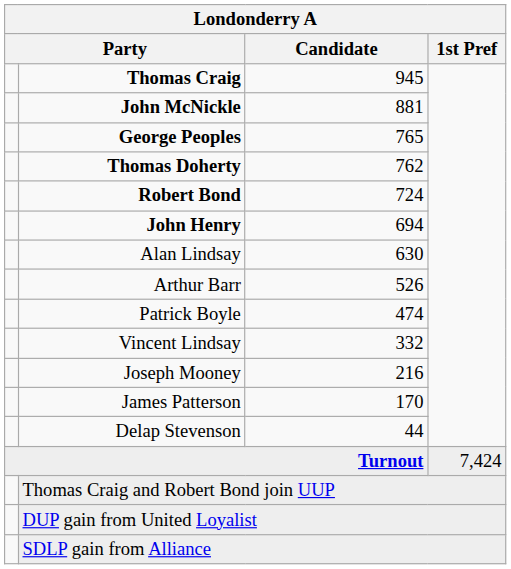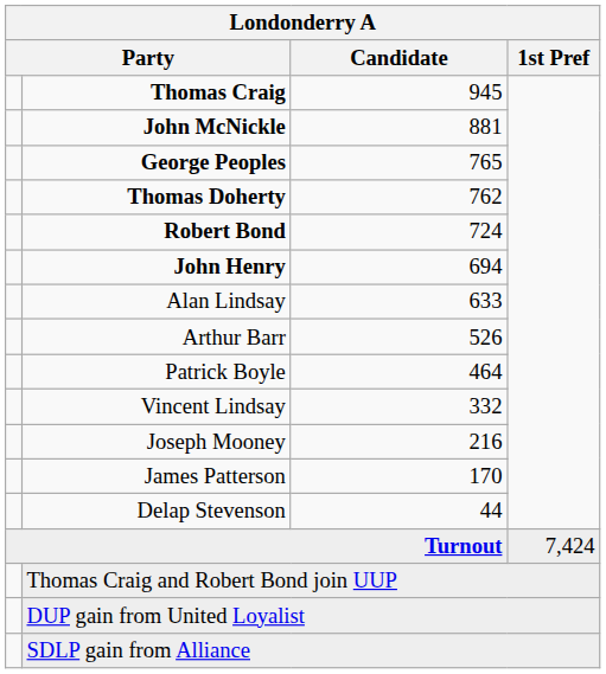 <table class="wikitable">
 <tr>
 <th colspan="4" align="center">Londonderry A</th>
 </tr>
 <tr>
 <th colspan="2" align="center" width=200>Party</th>
 <th width=150>Candidate</th>
 <th width=60>1st Pref</th>
 </tr>
 <tr>
 <td></td>
 <td align="right"><strong>Thomas Craig</strong></td>
 <td align="right">945</td>
 </tr>
 <tr>
 <td></td>
 <td align="right"><strong>John McNickle</strong></td>
 <td align="right">881</td>
 </tr>
 <tr>
 <td></td>
 <td align="right"><strong>George Peoples</strong></td>
 <td align="right">765</td>
 </tr>
 <tr>
 <td></td>
 <td align="right"><strong>Thomas Doherty</strong></td>
 <td align="right">762</td>
 </tr>
 <tr>
 <td></td>
 <td align="right"><strong>Robert Bond</strong></td>
 <td align="right">724</td>
 </tr>
 <tr>
 <td></td>
 <td align="right"><strong>John Henry</strong></td>
 <td align="right">694</td>
 </tr>
 <tr>
 <td></td>
 <td align="right">Alan Lindsay</td>
-<td align="right">630</td>
+<td align="right">633</td>
 </tr>
 <tr>
 <td></td>
 <td align="right">Arthur Barr</td>
 <td align="right">526</td>
 </tr>
 <tr>
 <td></td>
 <td align="right">Patrick Boyle</td>
-<td align="right">474</td>
+<td align="right">464</td>
 </tr>
 <tr>
 <td></td>
 <td align="right">Vincent Lindsay</td>
 <td align="right">332</td>
 </tr>
 <tr>
 <td></td>
 <td align="right">Joseph Mooney</td>
 <td align="right">216</td>
 </tr>
 <tr>
 <td></td>
 <td align="right">James Patterson</td>
 <td align="right">170</td>
 </tr>
 <tr>
 <td></td>
 <td align="right">Delap Stevenson</td>
 <td align="right">44</td>
 </tr>
 <tr bgcolor="EEEEEE">
 <td colspan=3 align="right"><strong><a href='#'>Turnout</a></strong></td>
 <td align="right">7,424</td>
 </tr>
 <tr>
 <td bgcolor=></td>
 <td colspan=3 bgcolor="EEEEEE">Thomas Craig and Robert Bond join <a href='#'>UUP</a></td>
 </tr>
 <tr>
 <td bgcolor=></td>
 <td colspan=3 bgcolor="EEEEEE"><a href='#'>DUP</a> gain from United <a href='#'>Loyalist</a></td>
 </tr>
 <tr>
 <td bgcolor=></td>
 <td colspan=3 bgcolor="EEEEEE"><a href='#'>SDLP</a> gain from <a href='#'>Alliance</a></td>
 </tr>
 </table>
